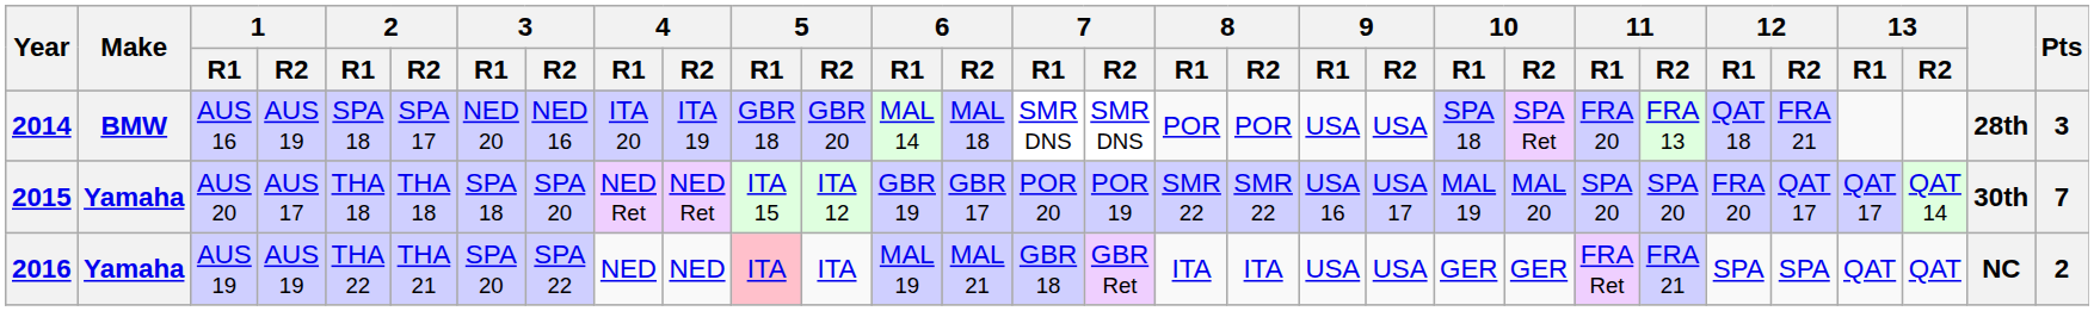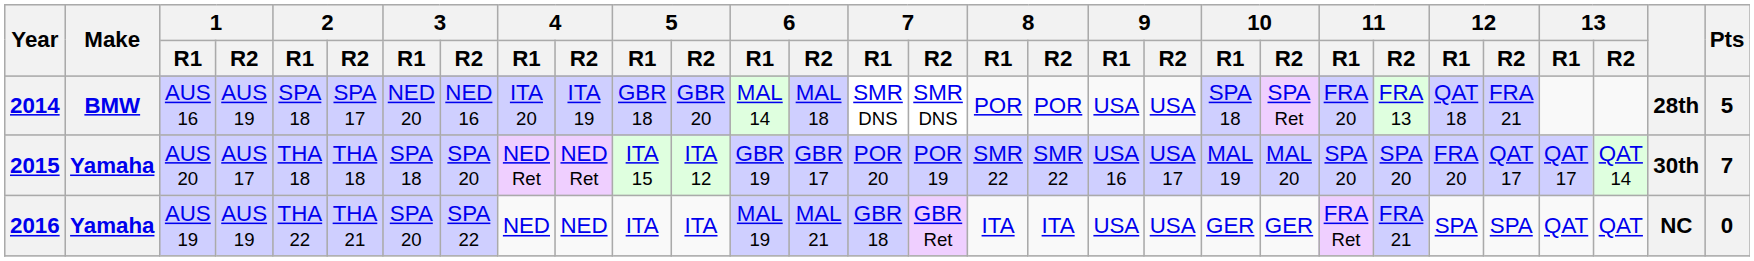 <table class="wikitable" style="text-align:center; font-size:90%">
 <tr>
 <th valign="middle" rowspan=2>Year</th>
 <th valign="middle" rowspan=2>Make</th>
 <th colspan=2>1</th>
 <th colspan=2>2</th>
 <th colspan=2>3</th>
 <th colspan=2>4</th>
 <th colspan=2>5</th>
 <th colspan=2>6</th>
 <th colspan=2>7</th>
 <th colspan=2>8</th>
 <th colspan=2>9</th>
 <th colspan=2>10</th>
 <th colspan=2>11</th>
 <th colspan=2>12</th>
 <th colspan=2>13</th>
 <th rowspan=2></th>
 <th rowspan=2>Pts</th>
 </tr>
 <tr>
 <th>R1</th>
 <th>R2</th>
 <th>R1</th>
 <th>R2</th>
 <th>R1</th>
 <th>R2</th>
 <th>R1</th>
 <th>R2</th>
 <th>R1</th>
 <th>R2</th>
 <th>R1</th>
 <th>R2</th>
 <th>R1</th>
 <th>R2</th>
 <th>R1</th>
 <th>R2</th>
 <th>R1</th>
 <th>R2</th>
 <th>R1</th>
 <th>R2</th>
 <th>R1</th>
 <th>R2</th>
 <th>R1</th>
 <th>R2</th>
 <th>R1</th>
 <th>R2</th>
 </tr>
 <tr>
 <th><a href='#'>2014</a></th>
 <th><a href='#'>BMW</a></th>
 <td style="background:#cfcfff;"><a href='#'>AUS</a><br><small>16</small></td>
 <td style="background:#cfcfff;"><a href='#'>AUS</a><br><small>19</small></td>
 <td style="background:#cfcfff;"><a href='#'>SPA</a><br><small>18</small></td>
 <td style="background:#cfcfff;"><a href='#'>SPA</a><br><small>17</small></td>
 <td style="background:#cfcfff;"><a href='#'>NED</a><br><small>20</small></td>
 <td style="background:#cfcfff;"><a href='#'>NED</a><br><small>16</small></td>
 <td style="background:#cfcfff;"><a href='#'>ITA</a><br><small>20</small></td>
 <td style="background:#cfcfff;"><a href='#'>ITA</a><br><small>19</small></td>
 <td style="background:#cfcfff;"><a href='#'>GBR</a><br><small>18</small></td>
 <td style="background:#cfcfff;"><a href='#'>GBR</a><br><small>20</small></td>
 <td style="background:#dfffdf;"><a href='#'>MAL</a><br><small>14</small></td>
 <td style="background:#cfcfff;"><a href='#'>MAL</a><br><small>18</small></td>
 <td style="background:#ffffff;"><a href='#'>SMR</a><br><small>DNS</small></td>
 <td style="background:#ffffff;"><a href='#'>SMR</a><br><small>DNS</small></td>
 <td><a href='#'>POR</a></td>
 <td><a href='#'>POR</a></td>
 <td><a href='#'>USA</a></td>
 <td><a href='#'>USA</a></td>
 <td style="background:#cfcfff;"><a href='#'>SPA</a><br><small>18</small></td>
 <td style="background:#efcfff;"><a href='#'>SPA</a><br><small>Ret</small></td>
 <td style="background:#cfcfff;"><a href='#'>FRA</a><br><small>20</small></td>
 <td style="background:#dfffdf;"><a href='#'>FRA</a><br><small>13</small></td>
 <td style="background:#cfcfff;"><a href='#'>QAT</a><br><small>18</small></td>
 <td style="background:#cfcfff;"><a href='#'>FRA</a><br><small>21</small></td>
 <td></td>
 <td></td>
 <th>28th</th>
-<th>3</th>
+<th>5</th>
 </tr>
 <tr>
 <th><a href='#'>2015</a></th>
 <th><a href='#'>Yamaha</a></th>
 <td style="background:#cfcfff;"><a href='#'>AUS</a><br><small>20</small></td>
 <td style="background:#cfcfff;"><a href='#'>AUS</a><br><small>17</small></td>
 <td style="background:#cfcfff;"><a href='#'>THA</a><br><small>18</small></td>
 <td style="background:#cfcfff;"><a href='#'>THA</a><br><small>18</small></td>
 <td style="background:#cfcfff;"><a href='#'>SPA</a><br><small>18</small></td>
 <td style="background:#cfcfff;"><a href='#'>SPA</a><br><small>20</small></td>
 <td style="background:#efcfff;"><a href='#'>NED</a><br><small>Ret</small></td>
 <td style="background:#efcfff;"><a href='#'>NED</a><br><small>Ret</small></td>
 <td style="background:#dfffdf;"><a href='#'>ITA</a><br><small>15</small></td>
 <td style="background:#dfffdf;"><a href='#'>ITA</a><br><small>12</small></td>
 <td style="background:#cfcfff;"><a href='#'>GBR</a><br><small>19</small></td>
 <td style="background:#cfcfff;"><a href='#'>GBR</a><br><small>17</small></td>
 <td style="background:#cfcfff;"><a href='#'>POR</a><br><small>20</small></td>
 <td style="background:#cfcfff;"><a href='#'>POR</a><br><small>19</small></td>
 <td style="background:#cfcfff;"><a href='#'>SMR</a><br><small>22</small></td>
 <td style="background:#cfcfff;"><a href='#'>SMR</a><br><small>22</small></td>
 <td style="background:#cfcfff;"><a href='#'>USA</a><br><small>16</small></td>
 <td style="background:#cfcfff;"><a href='#'>USA</a><br><small>17</small></td>
 <td style="background:#cfcfff;"><a href='#'>MAL</a><br><small>19</small></td>
 <td style="background:#cfcfff;"><a href='#'>MAL</a><br><small>20</small></td>
 <td style="background:#cfcfff;"><a href='#'>SPA</a><br><small>20</small></td>
 <td style="background:#cfcfff;"><a href='#'>SPA</a><br><small>20</small></td>
 <td style="background:#cfcfff;"><a href='#'>FRA</a><br><small>20</small></td>
 <td style="background:#cfcfff;"><a href='#'>QAT</a><br><small>17</small></td>
 <td style="background:#cfcfff;"><a href='#'>QAT</a><br><small>17</small></td>
 <td style="background:#dfffdf;"><a href='#'>QAT</a><br><small>14</small></td>
 <th>30th</th>
 <th>7</th>
 </tr>
 <tr>
 <th><a href='#'>2016</a></th>
 <th><a href='#'>Yamaha</a></th>
 <td style="background:#cfcfff;"><a href='#'>AUS</a><br><small>19</small></td>
 <td style="background:#cfcfff;"><a href='#'>AUS</a><br><small>19</small></td>
 <td style="background:#cfcfff;"><a href='#'>THA</a><br><small>22</small></td>
 <td style="background:#cfcfff;"><a href='#'>THA</a><br><small>21</small></td>
 <td style="background:#cfcfff;"><a href='#'>SPA</a><br><small>20</small></td>
 <td style="background:#cfcfff;"><a href='#'>SPA</a><br><small>22</small></td>
 <td><a href='#'>NED</a></td>
 <td><a href='#'>NED</a></td>
-<td style="background: pink;"><a href='#'>ITA</a></td>
+<td><a href='#'>ITA</a></td>
 <td><a href='#'>ITA</a></td>
 <td style="background:#cfcfff;"><a href='#'>MAL</a><br><small>19</small></td>
 <td style="background:#cfcfff;"><a href='#'>MAL</a><br><small>21</small></td>
 <td style="background:#cfcfff;"><a href='#'>GBR</a><br><small>18</small></td>
 <td style="background:#efcfff;"><a href='#'>GBR</a><br><small>Ret</small></td>
 <td><a href='#'>ITA</a></td>
 <td><a href='#'>ITA</a></td>
 <td><a href='#'>USA</a></td>
 <td><a href='#'>USA</a></td>
 <td><a href='#'>GER</a></td>
 <td><a href='#'>GER</a></td>
 <td style="background:#efcfff;"><a href='#'>FRA</a><br><small>Ret</small></td>
 <td style="background:#cfcfff;"><a href='#'>FRA</a><br><small>21</small></td>
 <td><a href='#'>SPA</a></td>
 <td><a href='#'>SPA</a></td>
 <td><a href='#'>QAT</a></td>
 <td><a href='#'>QAT</a></td>
 <th>NC</th>
-<th>2</th>
+<th>0</th>
 </tr>
 </table>
